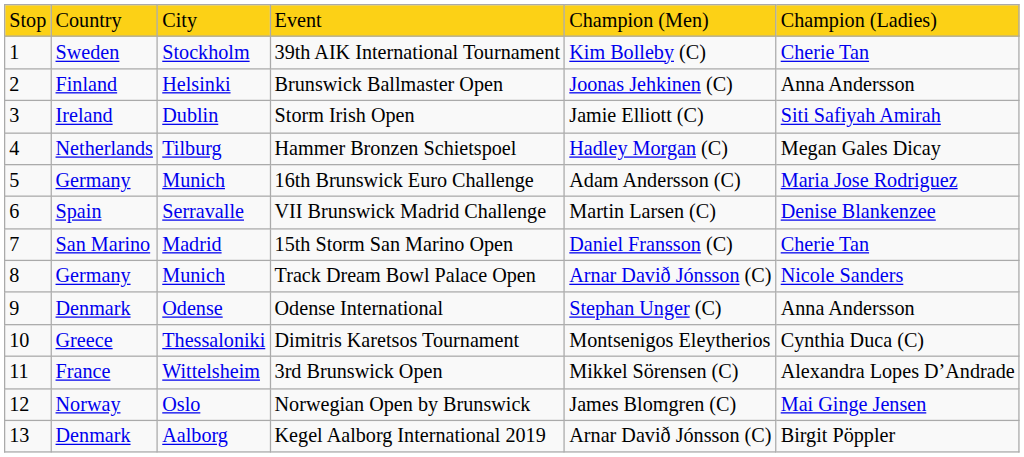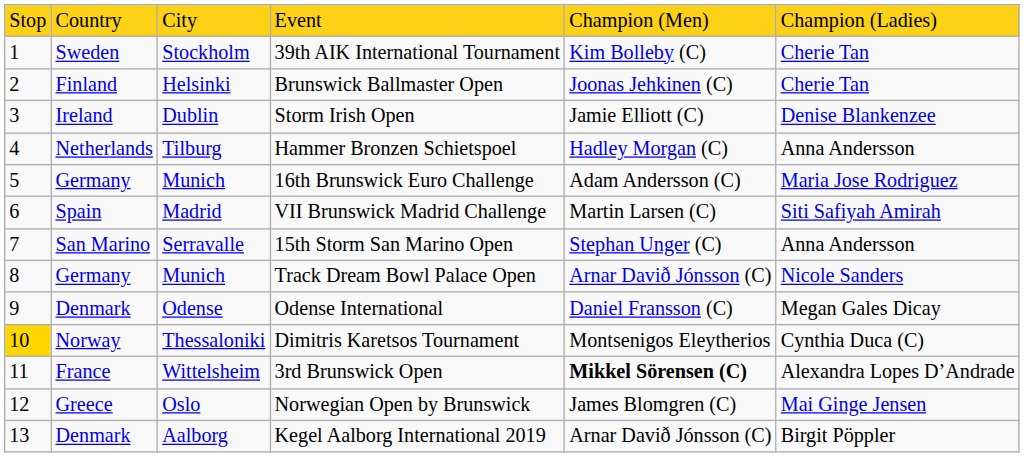 <table class="wikitable">
 <tr bgcolor="#fcd116">
 <td>Stop</td>
 <td>Country</td>
 <td>City</td>
 <td>Event</td>
 <td>Champion (Men)</td>
 <td>Champion (Ladies)</td>
 </tr>
 <tr>
 <td>1</td>
 <td><a href='#'>Sweden</a></td>
 <td><a href='#'>Stockholm</a></td>
 <td>39th AIK International Tournament</td>
 <td><a href='#'>Kim Bolleby</a> (C)</td>
 <td><a href='#'>Cherie Tan</a></td>
 </tr>
 <tr>
 <td>2</td>
 <td><a href='#'>Finland</a></td>
 <td><a href='#'>Helsinki</a></td>
 <td>Brunswick Ballmaster Open</td>
 <td><a href='#'>Joonas Jehkinen</a> (C)</td>
-<td>Anna Andersson</td>
+<td><a href='#'>Cherie Tan</a></td>
 </tr>
 <tr>
 <td>3</td>
 <td><a href='#'>Ireland</a></td>
 <td><a href='#'>Dublin</a></td>
 <td>Storm Irish Open</td>
 <td>Jamie Elliott (C)</td>
-<td><a href='#'>Siti Safiyah Amirah</a></td>
+<td><a href='#'>Denise Blankenzee</a></td>
 </tr>
 <tr>
 <td>4</td>
 <td><a href='#'>Netherlands</a></td>
 <td><a href='#'>Tilburg</a></td>
 <td>Hammer Bronzen Schietspoel</td>
 <td><a href='#'>Hadley Morgan</a> (C)</td>
-<td>Megan Gales Dicay</td>
+<td>Anna Andersson</td>
 </tr>
 <tr>
 <td>5</td>
 <td><a href='#'>Germany</a></td>
 <td><a href='#'>Munich</a></td>
 <td>16th Brunswick Euro Challenge</td>
 <td>Adam Andersson (C)</td>
 <td><a href='#'>Maria Jose Rodriguez</a></td>
 </tr>
 <tr>
 <td>6</td>
 <td><a href='#'>Spain</a></td>
-<td><a href='#'>Serravalle</a></td>
+<td><a href='#'>Madrid</a></td>
 <td>VII Brunswick Madrid Challenge</td>
 <td>Martin Larsen (C)</td>
-<td><a href='#'>Denise Blankenzee</a></td>
+<td><a href='#'>Siti Safiyah Amirah</a></td>
 </tr>
 <tr>
 <td>7</td>
 <td><a href='#'>San Marino</a></td>
-<td><a href='#'>Madrid</a></td>
+<td><a href='#'>Serravalle</a></td>
 <td>15th Storm San Marino Open</td>
-<td><a href='#'>Daniel Fransson</a> (C)</td>
-<td><a href='#'>Cherie Tan</a></td>
+<td><a href='#'>Stephan Unger</a> (C)</td>
+<td>Anna Andersson</td>
 </tr>
 <tr>
 <td>8</td>
 <td><a href='#'>Germany</a></td>
 <td><a href='#'>Munich</a></td>
 <td>Track Dream Bowl Palace Open</td>
 <td><a href='#'>Arnar Davið Jónsson</a> (C)</td>
 <td><a href='#'>Nicole Sanders</a></td>
 </tr>
 <tr>
 <td>9</td>
 <td><a href='#'>Denmark</a></td>
 <td><a href='#'>Odense</a></td>
 <td>Odense International</td>
-<td><a href='#'>Stephan Unger</a> (C)</td>
-<td>Anna Andersson</td>
+<td><a href='#'>Daniel Fransson</a> (C)</td>
+<td>Megan Gales Dicay</td>
 </tr>
 <tr>
-<td>10</td>
-<td><a href='#'>Greece</a></td>
+<td style="background: gold;">10</td>
+<td><a href='#'>Norway</a></td>
 <td><a href='#'>Thessaloniki</a></td>
 <td>Dimitris Karetsos Tournament</td>
 <td>Montsenigos Eleytherios</td>
 <td>Cynthia Duca (C)</td>
 </tr>
 <tr>
 <td>11</td>
 <td><a href='#'>France</a></td>
 <td><a href='#'>Wittelsheim</a></td>
 <td>3rd Brunswick Open</td>
-<td>Mikkel Sörensen (C)</td>
+<td><strong>Mikkel Sörensen (C)</strong></td>
 <td>Alexandra Lopes D’Andrade</td>
 </tr>
 <tr>
 <td>12</td>
-<td><a href='#'>Norway</a></td>
+<td><a href='#'>Greece</a></td>
 <td><a href='#'>Oslo</a></td>
 <td>Norwegian Open by Brunswick</td>
 <td>James Blomgren (C)</td>
 <td><a href='#'>Mai Ginge Jensen</a></td>
 </tr>
 <tr>
 <td>13</td>
 <td><a href='#'>Denmark</a></td>
 <td><a href='#'>Aalborg</a></td>
 <td>Kegel Aalborg International 2019</td>
 <td>Arnar Davið Jónsson (C)</td>
 <td>Birgit Pöppler</td>
 </tr>
 </table>
